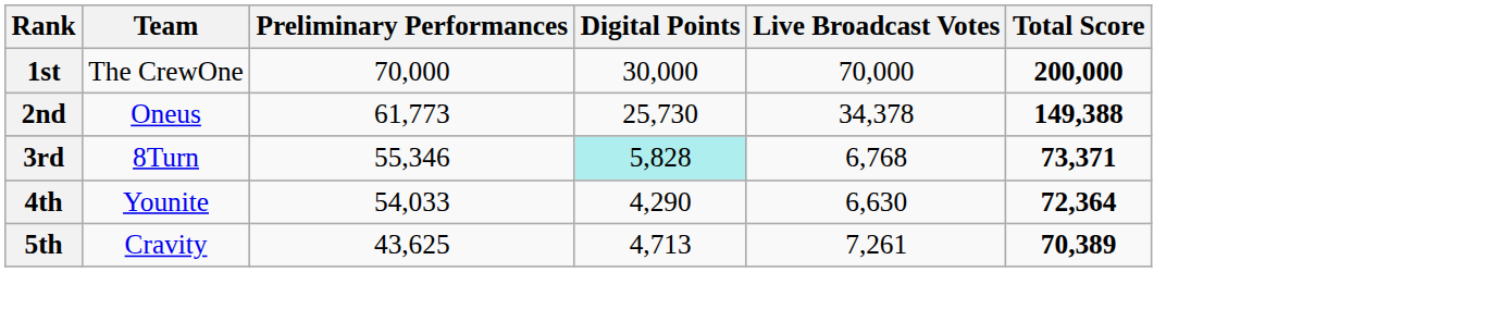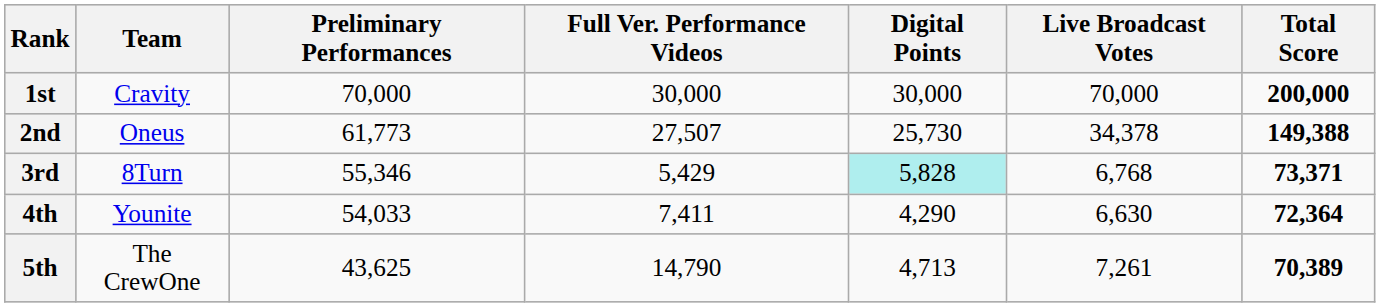 <table class="wikitable sortable" style="text-align:center">
 <tr>
 <th>Rank</th>
 <th>Team</th>
 <th>Preliminary Performances<br></th>
+<th>Full Ver. Performance Videos<br></th>
 <th>Digital Points<br></th>
 <th>Live Broadcast Votes<br></th>
 <th>Total Score<br></th>
 </tr>
 <tr>
 <th>1st</th>
-<td>The CrewOne</td>
+<td><a href='#'>Cravity</a></td>
 <td>70,000</td>
+<td>30,000</td>
 <td>30,000</td>
 <td>70,000</td>
 <td><strong>200,000</strong></td>
 </tr>
 <tr>
 <th>2nd</th>
 <td><a href='#'>Oneus</a></td>
 <td>61,773</td>
+<td>27,507</td>
 <td>25,730</td>
 <td>34,378</td>
 <td><strong>149,388</strong></td>
 </tr>
 <tr>
 <th>3rd</th>
 <td><a href='#'>8Turn</a></td>
 <td>55,346</td>
+<td>5,429</td>
 <td style="background: paleturquoise;">5,828</td>
 <td>6,768</td>
 <td><strong>73,371</strong></td>
 </tr>
 <tr>
 <th>4th</th>
 <td><a href='#'>Younite</a></td>
 <td>54,033</td>
+<td>7,411</td>
 <td>4,290</td>
 <td>6,630</td>
 <td><strong>72,364</strong></td>
 </tr>
 <tr>
 <th>5th</th>
-<td><a href='#'>Cravity</a></td>
+<td>The CrewOne</td>
 <td>43,625</td>
+<td>14,790</td>
 <td>4,713</td>
 <td>7,261</td>
 <td><strong>70,389</strong></td>
 </tr>
 </table>
